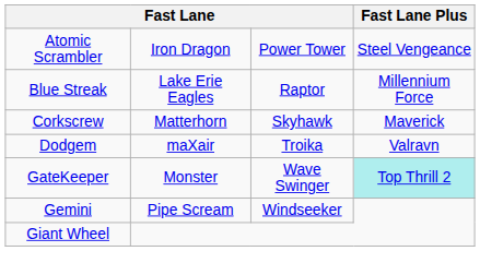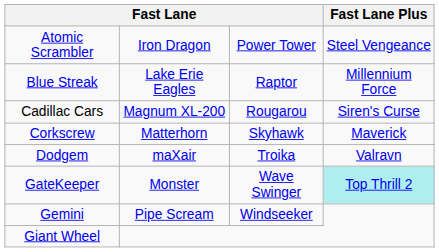 <table class="wikitable" style="margin-left: 75px; width:500px; text-align: center">
 <tr>
 <th colspan="3">Fast Lane</th>
 <th>Fast Lane Plus</th>
 </tr>
 <tr>
 <td><a href='#'>Atomic Scrambler</a></td>
 <td><a href='#'>Iron Dragon</a></td>
 <td><a href='#'>Power Tower</a></td>
 <td><a href='#'>Steel Vengeance</a></td>
 </tr>
 <tr>
 <td><a href='#'>Blue Streak</a></td>
 <td><a href='#'>Lake Erie Eagles</a></td>
 <td><a href='#'>Raptor</a></td>
 <td><a href='#'>Millennium Force</a></td>
+</tr>
+<tr>
+<td>Cadillac Cars</td>
+<td><a href='#'>Magnum XL-200</a></td>
+<td><a href='#'>Rougarou</a></td>
+<td><a href='#'>Siren's Curse</a></td>
 </tr>
 <tr>
 <td><a href='#'>Corkscrew</a></td>
 <td><a href='#'>Matterhorn</a></td>
 <td><a href='#'>Skyhawk</a></td>
 <td><a href='#'>Maverick</a></td>
 </tr>
 <tr>
 <td><a href='#'>Dodgem</a></td>
 <td><a href='#'>maXair</a></td>
 <td><a href='#'>Troika</a></td>
 <td><a href='#'>Valravn</a></td>
 </tr>
 <tr>
 <td><a href='#'>GateKeeper</a></td>
 <td><a href='#'>Monster</a></td>
 <td><a href='#'>Wave Swinger</a></td>
 <td style="background: paleturquoise;"><a href='#'>Top Thrill 2</a></td>
 </tr>
 <tr>
 <td><a href='#'>Gemini</a></td>
 <td><a href='#'>Pipe Scream</a></td>
 <td><a href='#'>Windseeker</a></td>
 </tr>
 <tr>
 <td><a href='#'>Giant Wheel</a></td>
 </tr>
 </table>
